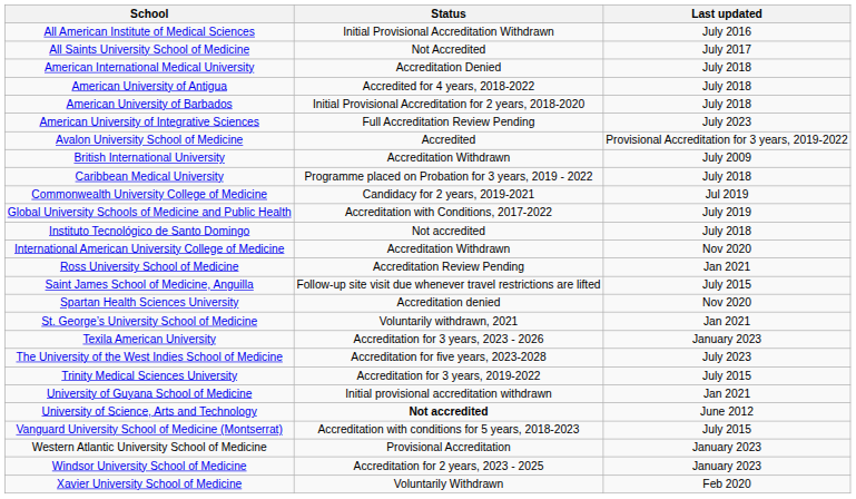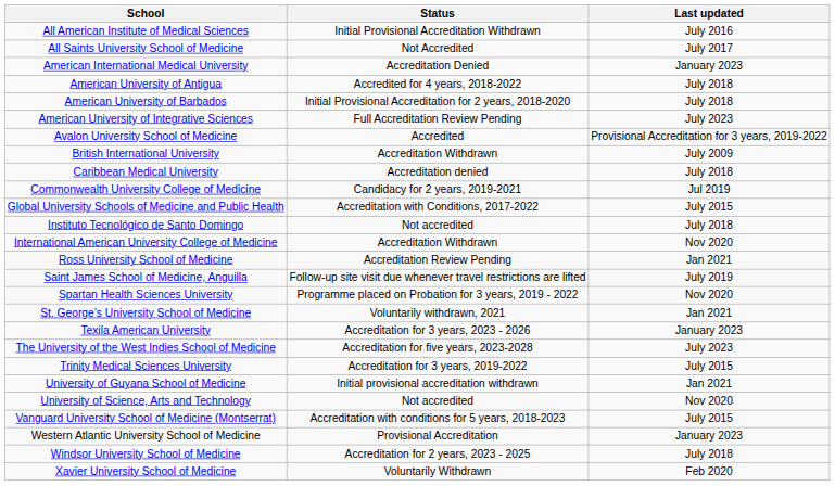 <table class="wikitable" style="text-align:center">
 <tr>
 <th>School</th>
 <th>Status</th>
 <th>Last updated</th>
 </tr>
 <tr>
 <td><a href='#'>All American Institute of Medical Sciences</a></td>
 <td>Initial Provisional Accreditation Withdrawn</td>
 <td>July 2016</td>
 </tr>
 <tr>
 <td><a href='#'>All Saints University School of Medicine</a></td>
 <td>Not Accredited</td>
 <td>July 2017</td>
 </tr>
 <tr>
 <td><a href='#'>American International Medical University</a></td>
 <td>Accreditation Denied</td>
-<td>July 2018</td>
+<td>January 2023</td>
 </tr>
 <tr>
 <td><a href='#'>American University of Antigua</a></td>
 <td>Accredited for 4 years, 2018-2022</td>
 <td>July 2018</td>
 </tr>
 <tr>
 <td><a href='#'>American University of Barbados</a></td>
 <td>Initial Provisional Accreditation for 2 years, 2018-2020</td>
 <td>July 2018</td>
 </tr>
 <tr>
 <td><a href='#'>American University of Integrative Sciences</a></td>
 <td>Full Accreditation Review Pending</td>
 <td>July 2023</td>
 </tr>
 <tr>
 <td><a href='#'>Avalon University School of Medicine</a></td>
 <td>Accredited</td>
 <td>Provisional Accreditation for 3 years, 2019-2022</td>
 </tr>
 <tr>
 <td><a href='#'>British International University</a></td>
 <td>Accreditation Withdrawn</td>
 <td>July 2009</td>
 </tr>
 <tr>
 <td><a href='#'>Caribbean Medical University</a></td>
-<td>Programme placed on Probation for 3 years, 2019 - 2022</td>
+<td>Accreditation denied</td>
 <td>July 2018</td>
 </tr>
 <tr>
 <td><a href='#'>Commonwealth University College of Medicine</a></td>
 <td>Candidacy for 2 years, 2019-2021</td>
 <td>Jul 2019</td>
 </tr>
 <tr>
 <td><a href='#'>Global University Schools of Medicine and Public Health</a></td>
 <td>Accreditation with Conditions, 2017-2022</td>
-<td>July 2019</td>
+<td>July 2015</td>
 </tr>
 <tr>
 <td><a href='#'>Instituto Tecnológico de Santo Domingo</a></td>
 <td>Not accredited</td>
 <td>July 2018</td>
 </tr>
 <tr>
 <td><a href='#'>International American University College of Medicine</a></td>
 <td>Accreditation Withdrawn</td>
 <td>Nov 2020</td>
 </tr>
 <tr>
 <td><a href='#'>Ross University School of Medicine</a></td>
 <td>Accreditation Review Pending</td>
 <td>Jan 2021</td>
 </tr>
 <tr>
 <td><a href='#'>Saint James School of Medicine, Anguilla</a></td>
 <td>Follow-up site visit due whenever travel restrictions are lifted</td>
-<td>July 2015</td>
+<td>July 2019</td>
 </tr>
 <tr>
 <td><a href='#'>Spartan Health Sciences University</a></td>
-<td>Accreditation denied</td>
+<td>Programme placed on Probation for 3 years, 2019 - 2022</td>
 <td>Nov 2020</td>
 </tr>
 <tr>
 <td><a href='#'>St. George’s University School of Medicine</a></td>
 <td>Voluntarily withdrawn, 2021</td>
 <td>Jan 2021</td>
 </tr>
 <tr>
 <td><a href='#'>Texila American University</a></td>
 <td>Accreditation for 3 years, 2023 - 2026</td>
 <td>January 2023</td>
 </tr>
 <tr>
 <td><a href='#'>The University of the West Indies School of Medicine</a></td>
 <td>Accreditation for five years, 2023-2028</td>
 <td>July 2023</td>
 </tr>
 <tr>
 <td><a href='#'>Trinity Medical Sciences University</a></td>
 <td>Accreditation for 3 years, 2019-2022</td>
 <td>July 2015</td>
 </tr>
 <tr>
 <td><a href='#'>University of Guyana School of Medicine</a></td>
 <td>Initial provisional accreditation withdrawn</td>
 <td>Jan 2021</td>
 </tr>
 <tr>
 <td><a href='#'>University of Science, Arts and Technology</a></td>
-<td><strong>Not accredited</strong></td>
-<td>June 2012</td>
+<td>Not accredited</td>
+<td>Nov 2020</td>
 </tr>
 <tr>
 <td><a href='#'>Vanguard University School of Medicine (Montserrat)</a></td>
 <td>Accreditation with conditions for 5 years, 2018-2023</td>
 <td>July 2015</td>
 </tr>
 <tr>
 <td>Western Atlantic University School of Medicine</td>
 <td>Provisional Accreditation</td>
 <td>January 2023</td>
 </tr>
 <tr>
 <td><a href='#'>Windsor University School of Medicine</a></td>
 <td>Accreditation for 2 years, 2023 - 2025</td>
-<td>January 2023</td>
+<td>July 2018</td>
 </tr>
 <tr>
 <td><a href='#'>Xavier University School of Medicine</a></td>
 <td>Voluntarily Withdrawn</td>
 <td>Feb 2020</td>
 </tr>
 </table>
